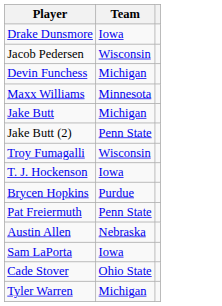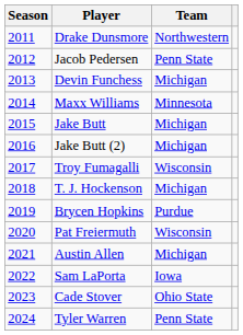 <table class="wikitable sortable">
 <tr>
+<th>Season</th>
 <th>Player</th>
 <th>Team</th>
 <th></th>
 </tr>
 <tr>
+<td><a href='#'>2011</a></td>
 <td><a href='#'>Drake Dunsmore</a></td>
-<td><a href='#'>Iowa</a></td>
+<td><a href='#'>Northwestern</a></td>
 <td></td>
 </tr>
 <tr>
+<td><a href='#'>2012</a></td>
 <td>Jacob Pedersen</td>
-<td><a href='#'>Wisconsin</a></td>
+<td><a href='#'>Penn State</a></td>
 <td></td>
 </tr>
 <tr>
+<td><a href='#'>2013</a></td>
 <td><a href='#'>Devin Funchess</a></td>
 <td><a href='#'>Michigan</a></td>
 <td></td>
 </tr>
 <tr>
+<td><a href='#'>2014</a></td>
 <td><a href='#'>Maxx Williams</a></td>
 <td><a href='#'>Minnesota</a></td>
 <td></td>
 </tr>
 <tr>
+<td><a href='#'>2015</a></td>
 <td><a href='#'>Jake Butt</a></td>
 <td><a href='#'>Michigan</a></td>
 <td></td>
 </tr>
 <tr>
+<td><a href='#'>2016</a></td>
 <td>Jake Butt (2)</td>
-<td><a href='#'>Penn State</a></td>
+<td><a href='#'>Michigan</a></td>
 <td></td>
 </tr>
 <tr>
+<td><a href='#'>2017</a></td>
 <td><a href='#'>Troy Fumagalli</a></td>
 <td><a href='#'>Wisconsin</a></td>
 <td></td>
 </tr>
 <tr>
+<td><a href='#'>2018</a></td>
 <td><a href='#'>T. J. Hockenson</a></td>
-<td><a href='#'>Iowa</a></td>
+<td><a href='#'>Michigan</a></td>
 <td></td>
 </tr>
 <tr>
+<td><a href='#'>2019</a></td>
 <td><a href='#'>Brycen Hopkins</a></td>
 <td><a href='#'>Purdue</a></td>
 <td></td>
 </tr>
 <tr>
+<td><a href='#'>2020</a></td>
 <td><a href='#'>Pat Freiermuth</a></td>
-<td><a href='#'>Penn State</a></td>
+<td><a href='#'>Wisconsin</a></td>
 <td></td>
 </tr>
 <tr>
+<td><a href='#'>2021</a></td>
 <td><a href='#'>Austin Allen</a></td>
-<td><a href='#'>Nebraska</a></td>
+<td><a href='#'>Michigan</a></td>
 <td></td>
 </tr>
 <tr>
+<td><a href='#'>2022</a></td>
 <td><a href='#'>Sam LaPorta</a></td>
 <td><a href='#'>Iowa</a></td>
 <td></td>
 </tr>
 <tr>
+<td><a href='#'>2023</a></td>
 <td><a href='#'>Cade Stover</a></td>
 <td><a href='#'>Ohio State</a></td>
 <td></td>
 </tr>
 <tr>
+<td><a href='#'>2024</a></td>
 <td><a href='#'>Tyler Warren</a></td>
-<td><a href='#'>Michigan</a></td>
+<td><a href='#'>Penn State</a></td>
 <td></td>
 </tr>
 </table>
